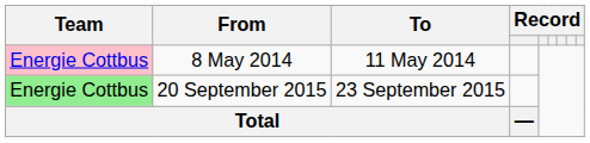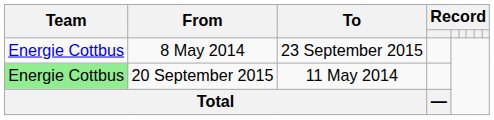 <table class="wikitable" style="text-align: center">
 <tr>
 <th rowspan="2">Team</th>
 <th rowspan="2">From</th>
 <th rowspan="2">To</th>
 <th colspan="6">Record</th>
 </tr>
 <tr>
 <th></th>
 <th></th>
 <th></th>
 <th></th>
 <th></th>
 <th></th>
 </tr>
 <tr>
-<td style="background: pink;"><a href='#'>Energie Cottbus</a></td>
+<td><a href='#'>Energie Cottbus</a></td>
 <td>8 May 2014</td>
-<td>11 May 2014<br></td>
+<td>23 September 2015<br></td>
 <td></td>
 </tr>
 <tr>
 <td style="background: lightgreen;">Energie Cottbus</td>
 <td>20 September 2015</td>
-<td>23 September 2015<br></td>
+<td>11 May 2014<br></td>
 <td></td>
 </tr>
 <tr>
 <th colspan="3">Total<br></th>
 <th>—</th>
 </tr>
 </table>
